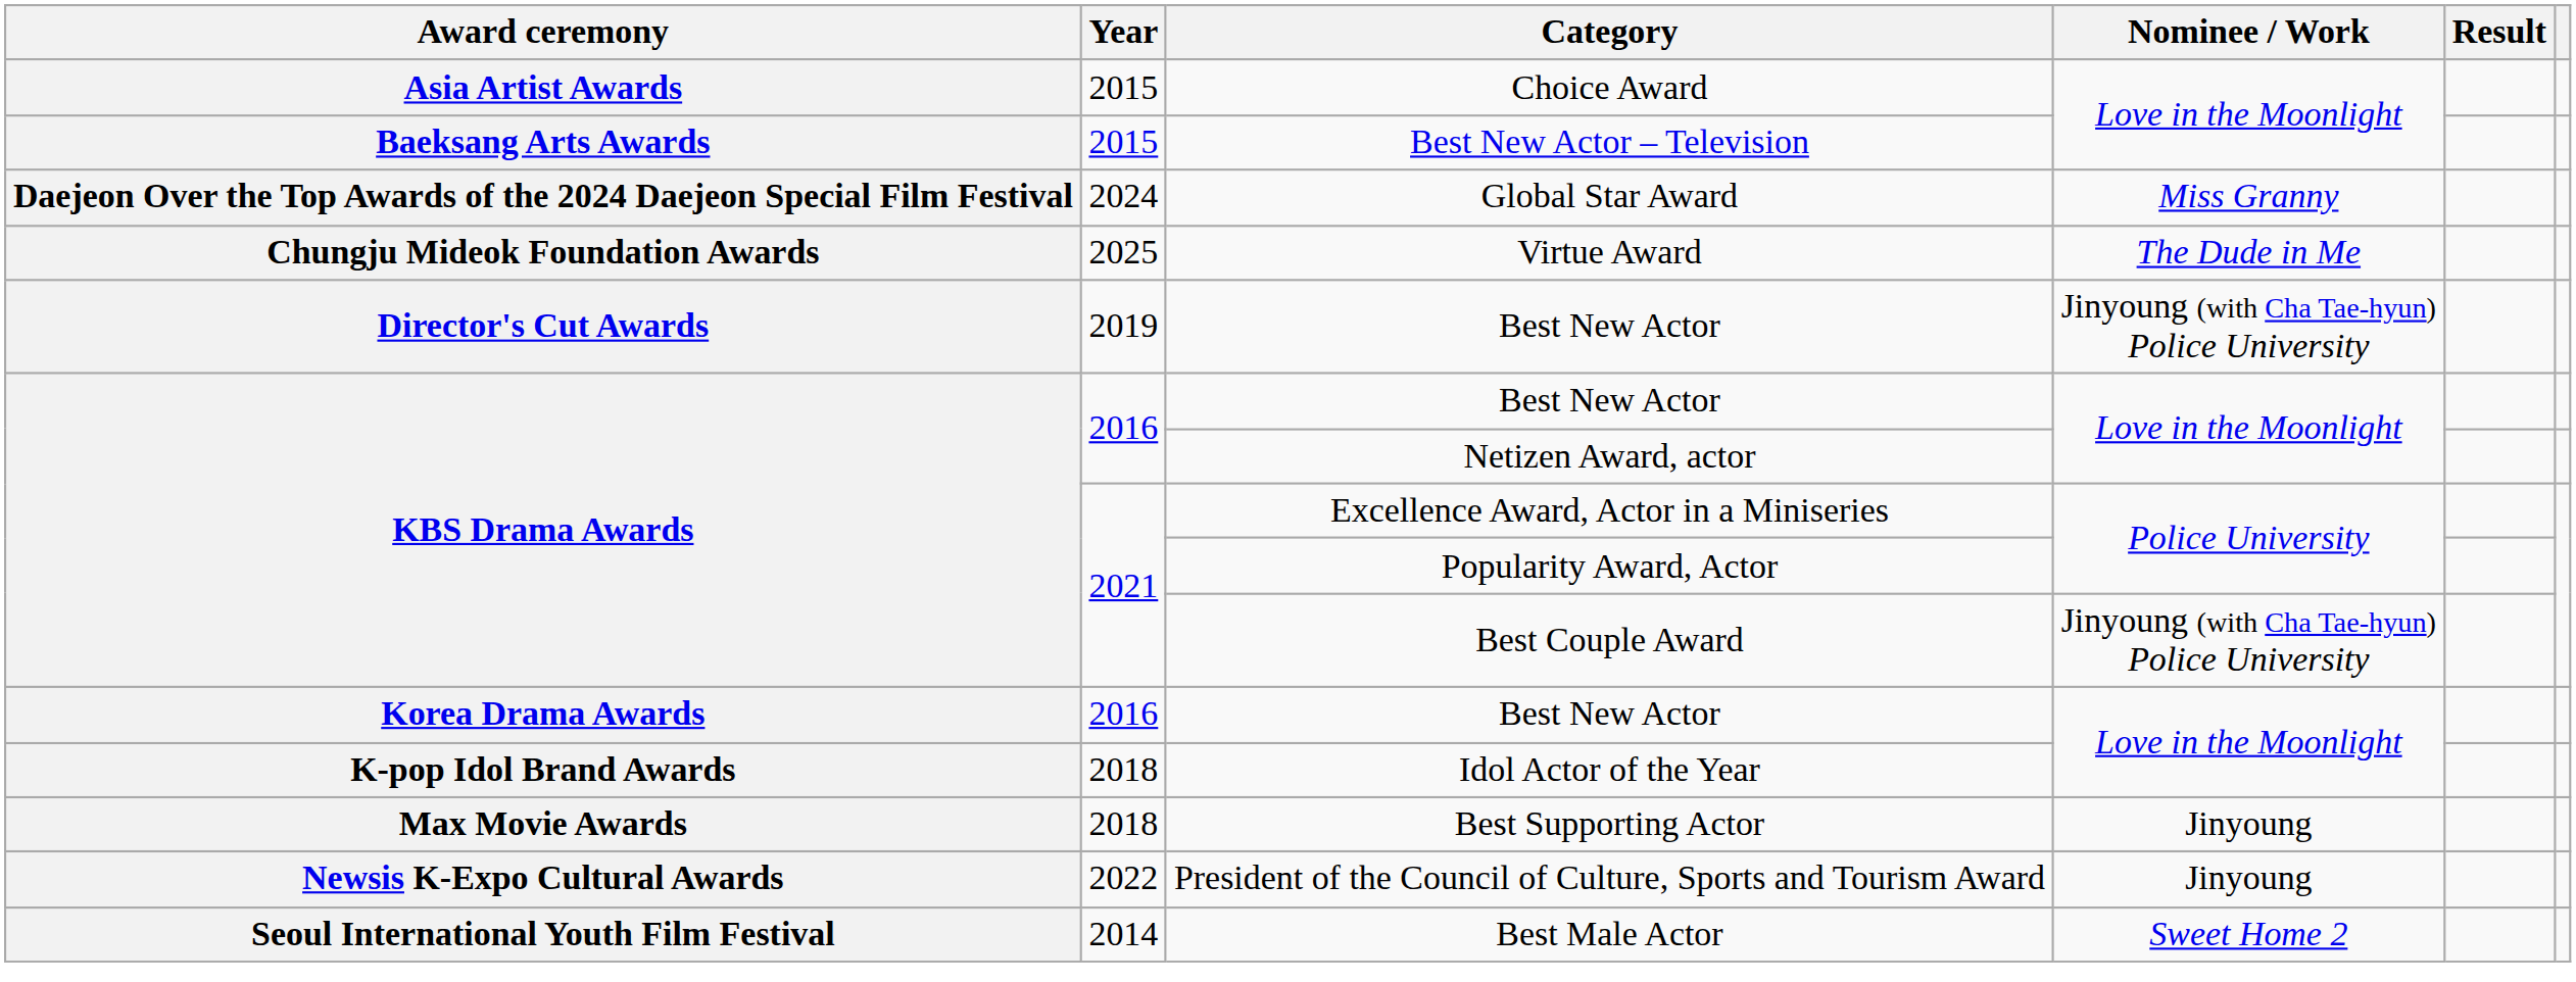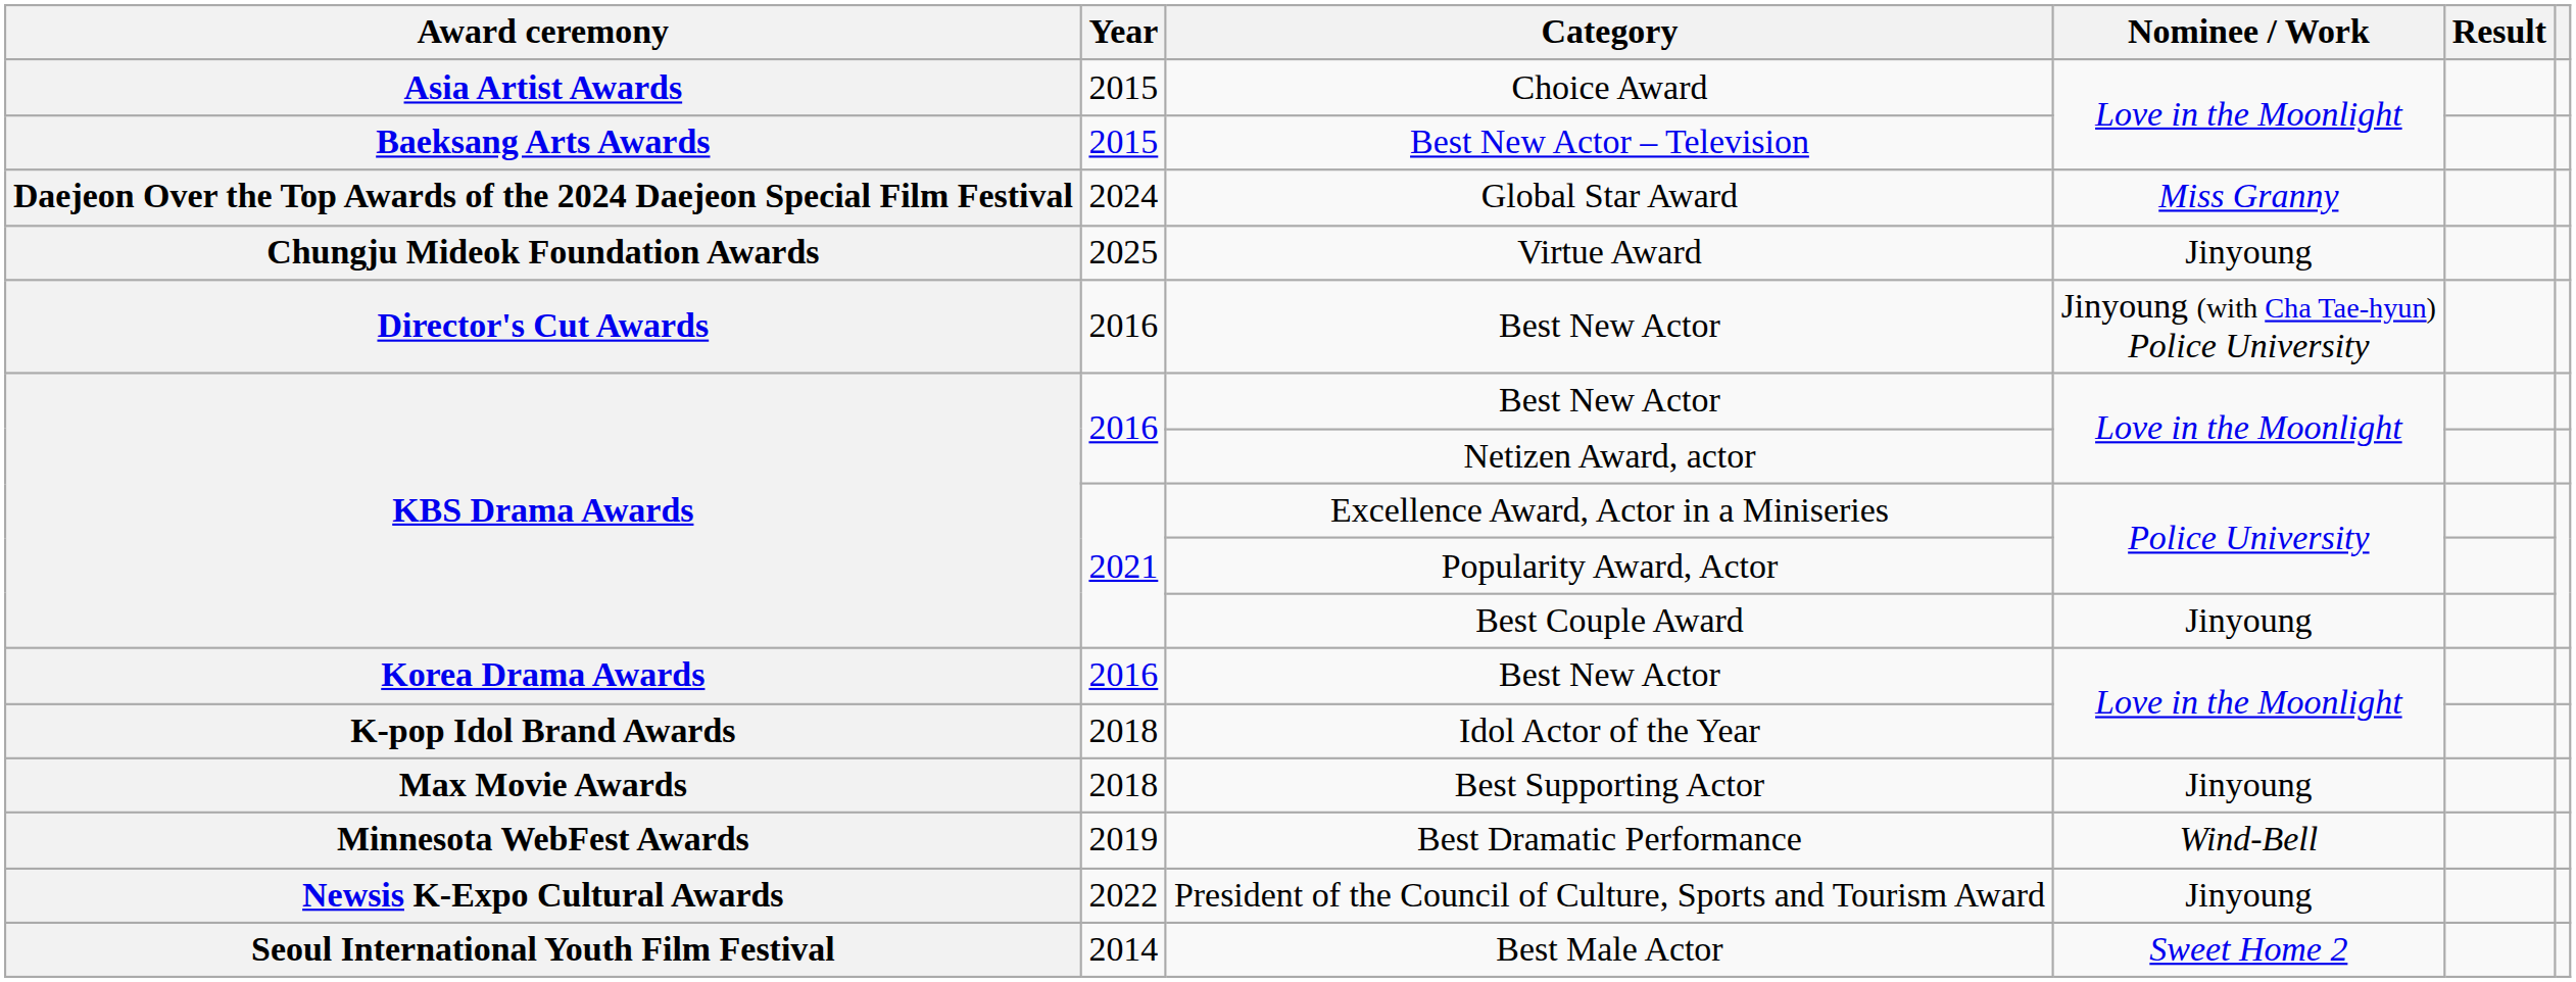 <table class="wikitable sortable plainrowheaders" style="text-align:center">
 <tr>
 <th scope="col">Award ceremony</th>
 <th scope="col">Year</th>
 <th scope="col">Category</th>
 <th scope="col">Nominee / Work</th>
 <th scope="col">Result</th>
 <th scope="col" class="unsortable"></th>
 </tr>
 <tr>
 <th scope="row"  rowspan="1"><a href='#'>Asia Artist Awards</a></th>
 <td>2015</td>
 <td>Choice Award</td>
 <td rowspan="2"><em><a href='#'>Love in the Moonlight</a></em></td>
 <td></td>
 <td></td>
 </tr>
 <tr>
 <th scope="row"  rowspan="1"><a href='#'>Baeksang Arts Awards</a></th>
 <td><a href='#'>2015</a></td>
 <td><a href='#'>Best New Actor – Television</a></td>
 <td></td>
 <td></td>
 </tr>
 <tr>
 <th scope="row">Daejeon Over the Top Awards of the 2024 Daejeon Special Film Festival</th>
 <td>2024</td>
 <td>Global Star Award</td>
 <td><em><a href='#'>Miss Granny</a></em></td>
 <td></td>
 <td></td>
 </tr>
 <tr>
 <th scope="row">Chungju Mideok Foundation Awards</th>
 <td>2025</td>
 <td>Virtue Award</td>
-<td><em><a href='#'>The Dude in Me</a></em></td>
+<td>Jinyoung</td>
 <td></td>
 <td></td>
 </tr>
 <tr>
 <th scope="row"><a href='#'>Director's Cut Awards</a></th>
-<td>2019</td>
+<td>2016</td>
 <td>Best New Actor</td>
 <td>Jinyoung  <small>(with <a href='#'>Cha Tae-hyun</a>)</small><br> <em>Police University</em></td>
 <td></td>
 <td></td>
 </tr>
 <tr>
 <th scope="row"  rowspan="5"><a href='#'>KBS Drama Awards</a></th>
 <td rowspan=2><a href='#'>2016</a></td>
 <td>Best New Actor</td>
 <td rowspan="2"><em><a href='#'>Love in the Moonlight</a></em></td>
 <td></td>
 <td></td>
 </tr>
 <tr>
 <td>Netizen Award, actor</td>
 <td></td>
 <td></td>
 </tr>
 <tr>
 <td rowspan="3"><a href='#'>2021</a></td>
 <td>Excellence Award, Actor in a Miniseries</td>
 <td rowspan="2"><em><a href='#'>Police University</a></em></td>
 <td></td>
 <td rowspan="3"></td>
 </tr>
 <tr>
 <td>Popularity Award, Actor</td>
 <td></td>
 </tr>
 <tr>
 <td>Best Couple Award</td>
-<td>Jinyoung  <small>(with <a href='#'>Cha Tae-hyun</a>)</small><br> <em>Police University</em></td>
+<td>Jinyoung</td>
 <td></td>
 </tr>
 <tr>
 <th scope="row"><a href='#'>Korea Drama Awards</a></th>
 <td><a href='#'>2016</a></td>
 <td>Best New Actor</td>
 <td rowspan="2"><em><a href='#'>Love in the Moonlight</a></em></td>
 <td></td>
 <td></td>
 </tr>
 <tr>
 <th scope="row">K-pop Idol Brand Awards</th>
 <td>2018</td>
 <td>Idol Actor of the Year</td>
 <td></td>
 <td></td>
 </tr>
 <tr>
 <th scope="row">Max Movie Awards</th>
 <td>2018</td>
 <td>Best Supporting Actor</td>
 <td>Jinyoung</td>
 <td></td>
 <td></td>
 </tr>
 <tr>
+<th scope="row">Minnesota WebFest Awards</th>
+<td>2019</td>
+<td>Best Dramatic Performance</td>
+<td><em>Wind-Bell</em></td>
+<td></td>
+<td></td>
+</tr>
+<tr>
 <th scope="row"><a href='#'>Newsis</a> K-Expo Cultural Awards</th>
 <td>2022</td>
 <td>President of the Council of Culture, Sports and Tourism Award</td>
 <td>Jinyoung</td>
 <td></td>
 <td></td>
 </tr>
 <tr>
 <th scope="row">Seoul International Youth Film Festival</th>
 <td>2014</td>
 <td>Best Male Actor</td>
 <td><a href='#'><em>Sweet Home 2</em></a></td>
 <td></td>
 <td></td>
 </tr>
 </table>
